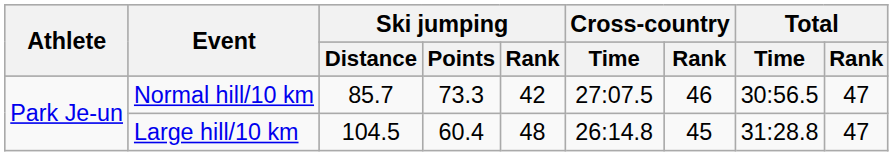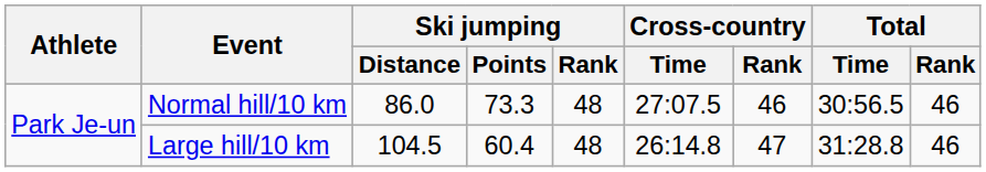 <table class="wikitable" style="font-size:90%">
 <tr>
 <th rowspan="2">Athlete</th>
 <th rowspan="2">Event</th>
 <th colspan="3">Ski jumping</th>
 <th colspan="2">Cross-country</th>
 <th colspan="2">Total</th>
 </tr>
 <tr style="font-size:95%">
 <th>Distance</th>
 <th>Points</th>
 <th>Rank</th>
 <th>Time</th>
 <th>Rank</th>
 <th>Time</th>
 <th>Rank</th>
 </tr>
 <tr align=center>
 <td align=left rowspan=2><a href='#'>Park Je-un</a></td>
 <td align=left><a href='#'>Normal hill/10 km</a></td>
-<td>85.7</td>
+<td>86.0</td>
 <td>73.3</td>
-<td>42</td>
+<td>48</td>
 <td>27:07.5</td>
 <td>46</td>
 <td>30:56.5</td>
-<td>47</td>
+<td>46</td>
 </tr>
 <tr align=center>
 <td align=left><a href='#'>Large hill/10 km</a></td>
 <td>104.5</td>
 <td>60.4</td>
 <td>48</td>
 <td>26:14.8</td>
-<td>45</td>
+<td>47</td>
 <td>31:28.8</td>
-<td>47</td>
+<td>46</td>
 </tr>
 </table>
